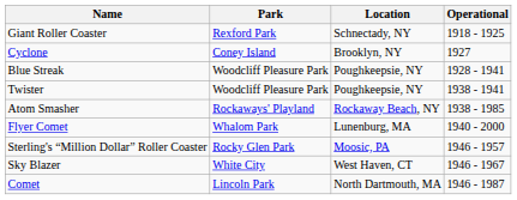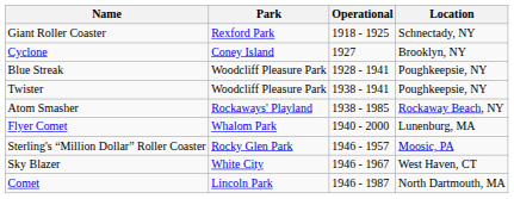 <table class="wikitable sortable">
 <tr>
 <th>Name</th>
 <th>Park</th>
+<th>Operational</th>
 <th>Location</th>
-<th>Operational</th>
 </tr>
 <tr>
 <td>Giant Roller Coaster</td>
 <td><a href='#'>Rexford Park</a></td>
+<td>1918 - 1925</td>
 <td>Schnectady, NY</td>
-<td>1918 - 1925</td>
 </tr>
 <tr>
 <td><a href='#'>Cyclone</a></td>
 <td><a href='#'>Coney Island</a></td>
+<td>1927</td>
 <td>Brooklyn, NY</td>
-<td>1927</td>
 </tr>
 <tr>
 <td>Blue Streak</td>
 <td>Woodcliff Pleasure Park</td>
+<td>1928 - 1941</td>
 <td>Poughkeepsie, NY</td>
-<td>1928 - 1941</td>
 </tr>
 <tr>
 <td>Twister</td>
 <td>Woodcliff Pleasure Park</td>
+<td>1938 - 1941</td>
 <td>Poughkeepsie, NY</td>
-<td>1938 - 1941</td>
 </tr>
 <tr>
 <td>Atom Smasher</td>
 <td><a href='#'>Rockaways' Playland</a></td>
+<td>1938 - 1985</td>
 <td><a href='#'>Rockaway Beach</a>, NY</td>
-<td>1938 - 1985</td>
 </tr>
 <tr>
 <td><a href='#'>Flyer Comet</a></td>
 <td><a href='#'>Whalom Park</a></td>
+<td>1940 - 2000</td>
 <td>Lunenburg, MA</td>
-<td>1940 - 2000</td>
 </tr>
 <tr>
 <td>Sterling's “Million Dollar” Roller Coaster</td>
 <td><a href='#'>Rocky Glen Park</a></td>
+<td>1946 - 1957</td>
 <td><a href='#'>Moosic, PA</a></td>
-<td>1946 - 1957</td>
 </tr>
 <tr>
 <td>Sky Blazer</td>
 <td><a href='#'>White City</a></td>
+<td>1946 - 1967</td>
 <td>West Haven, CT</td>
-<td>1946 - 1967</td>
 </tr>
 <tr>
 <td><a href='#'>Comet</a></td>
 <td><a href='#'>Lincoln Park</a></td>
+<td>1946 - 1987</td>
 <td>North Dartmouth, MA</td>
-<td>1946 - 1987</td>
 </tr>
 </table>
